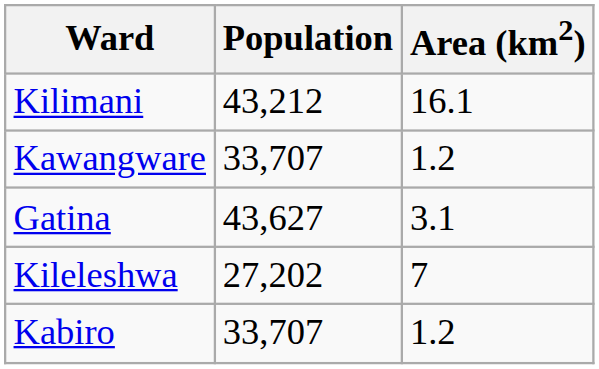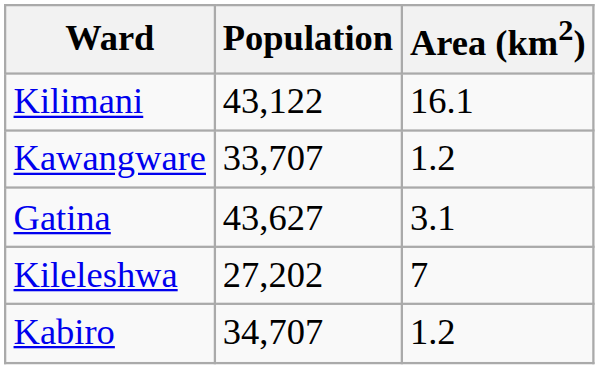 <table class="wikitable">
 <tr>
 <th>Ward</th>
 <th>Population</th>
 <th>Area (km<sup>2</sup>)</th>
 </tr>
 <tr>
 <td><a href='#'>Kilimani</a></td>
-<td>43,212</td>
+<td>43,122</td>
 <td>16.1</td>
 </tr>
 <tr>
 <td><a href='#'>Kawangware</a></td>
 <td>33,707</td>
 <td>1.2</td>
 </tr>
 <tr>
 <td><a href='#'>Gatina</a></td>
 <td>43,627</td>
 <td>3.1</td>
 </tr>
 <tr>
 <td><a href='#'>Kileleshwa</a></td>
 <td>27,202</td>
 <td>7</td>
 </tr>
 <tr>
 <td><a href='#'>Kabiro</a></td>
-<td>33,707</td>
+<td>34,707</td>
 <td>1.2</td>
 </tr>
 </table>
